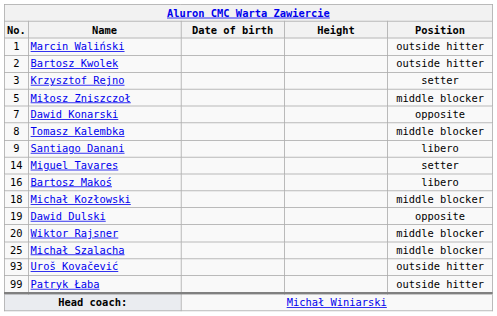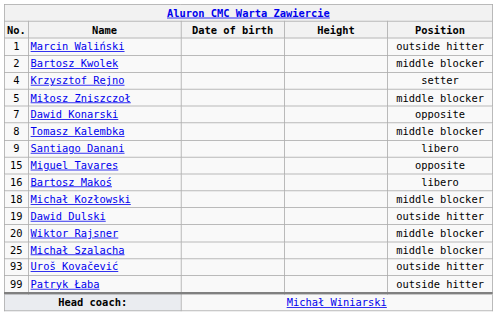 <table class="wikitable collapsible collapsed" style="font-size:100%; text-align:center">
 <tr>
 <th colspan=5 style="width:30em"><a href='#'>Aluron CMC Warta Zawiercie</a></th>
 </tr>
 <tr>
 <th>No.</th>
 <th style="width:15em">Name</th>
 <th style="width:10em">Date of birth</th>
 <th style="width:10em">Height</th>
 <th style="width:10em">Position</th>
 </tr>
 <tr>
 <td>1</td>
 <td align=left> <a href='#'>Marcin Waliński</a></td>
 <td align=right></td>
 <td></td>
 <td>outside hitter</td>
 </tr>
 <tr>
 <td>2</td>
 <td align=left> <a href='#'>Bartosz Kwolek</a></td>
 <td align=right></td>
 <td></td>
-<td>outside hitter</td>
+<td>middle blocker</td>
 </tr>
 <tr>
-<td>3</td>
+<td>4</td>
 <td align=left> <a href='#'>Krzysztof Rejno</a></td>
 <td align=right></td>
 <td></td>
 <td>setter</td>
 </tr>
 <tr>
 <td>5</td>
 <td align=left> <a href='#'>Miłosz Zniszczoł</a></td>
 <td align=right></td>
 <td></td>
 <td>middle blocker</td>
 </tr>
 <tr>
 <td>7</td>
 <td align=left> <a href='#'>Dawid Konarski</a></td>
 <td align=right></td>
 <td></td>
 <td>opposite</td>
 </tr>
 <tr>
 <td>8</td>
 <td align=left> <a href='#'>Tomasz Kalembka</a></td>
 <td align=right></td>
 <td></td>
 <td>middle blocker</td>
 </tr>
 <tr>
 <td>9</td>
 <td align=left> <a href='#'>Santiago Danani</a></td>
 <td align=right></td>
 <td></td>
 <td>libero</td>
 </tr>
 <tr>
-<td>14</td>
+<td>15</td>
 <td align=left> <a href='#'>Miguel Tavares</a></td>
 <td align=right></td>
 <td></td>
-<td>setter</td>
+<td>opposite</td>
 </tr>
 <tr>
 <td>16</td>
 <td align=left> <a href='#'>Bartosz Makoś</a></td>
 <td align=right></td>
 <td></td>
 <td>libero</td>
 </tr>
 <tr>
 <td>18</td>
 <td align=left> <a href='#'>Michał Kozłowski</a></td>
 <td align=right></td>
 <td></td>
 <td>middle blocker</td>
 </tr>
 <tr>
 <td>19</td>
 <td align=left> <a href='#'>Dawid Dulski</a></td>
 <td align=right></td>
 <td></td>
-<td>opposite</td>
+<td>outside hitter</td>
 </tr>
 <tr>
 <td>20</td>
 <td align=left> <a href='#'>Wiktor Rajsner</a></td>
 <td align=right></td>
 <td></td>
 <td>middle blocker</td>
 </tr>
 <tr>
 <td>25</td>
 <td align=left> <a href='#'>Michał Szalacha</a></td>
 <td align=right></td>
 <td></td>
 <td>middle blocker</td>
 </tr>
 <tr>
 <td>93</td>
 <td align=left> <a href='#'>Uroš Kovačević</a></td>
 <td align=right></td>
 <td></td>
 <td>outside hitter</td>
 </tr>
 <tr>
 <td>99</td>
 <td align=left> <a href='#'>Patryk Łaba</a></td>
 <td align=right></td>
 <td></td>
 <td>outside hitter</td>
 </tr>
 <tr style="border-top: 3px solid grey">
 <td colspan=2 style="background:#EAECF0"><strong>Head coach:</strong></td>
 <td colspan=3> <a href='#'>Michał Winiarski</a></td>
 </tr>
 </table>
